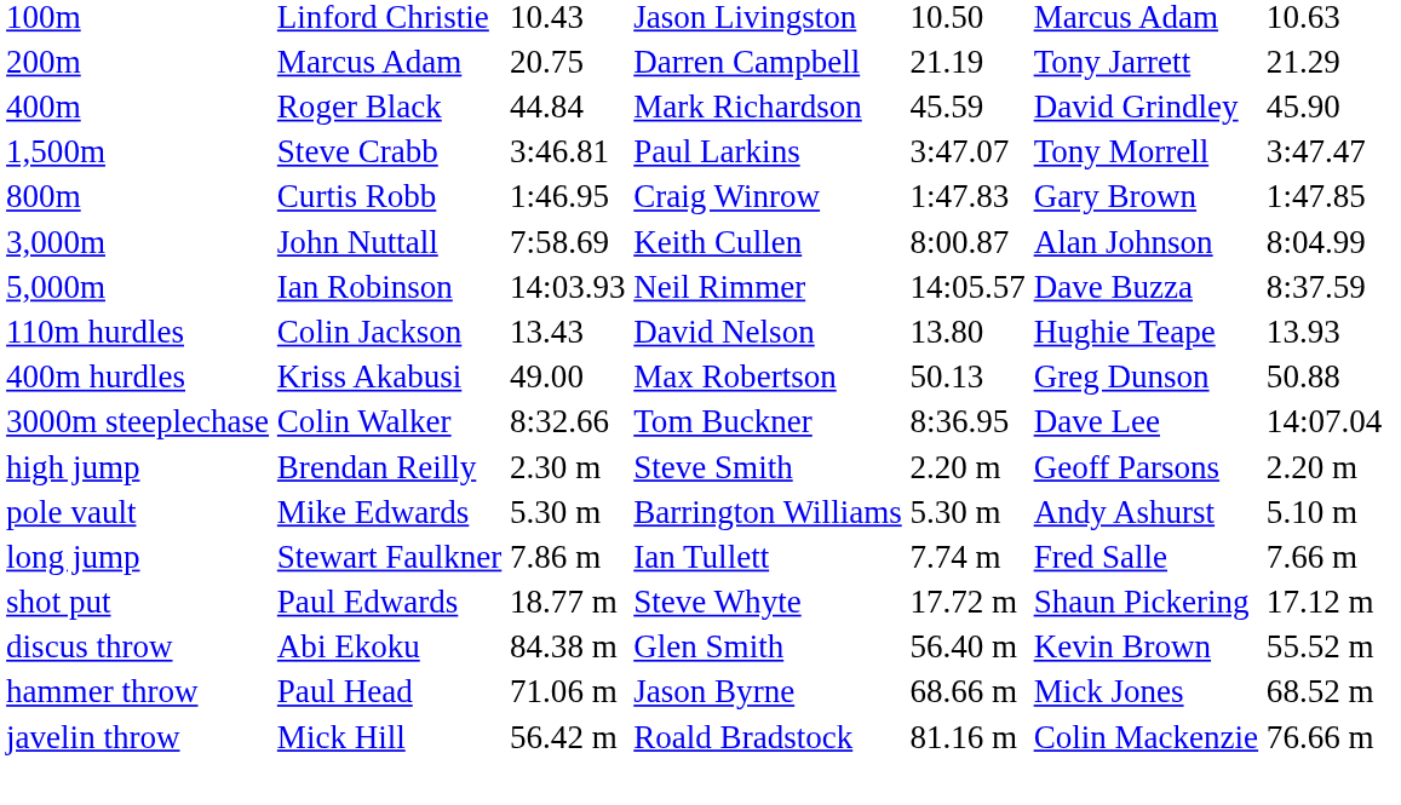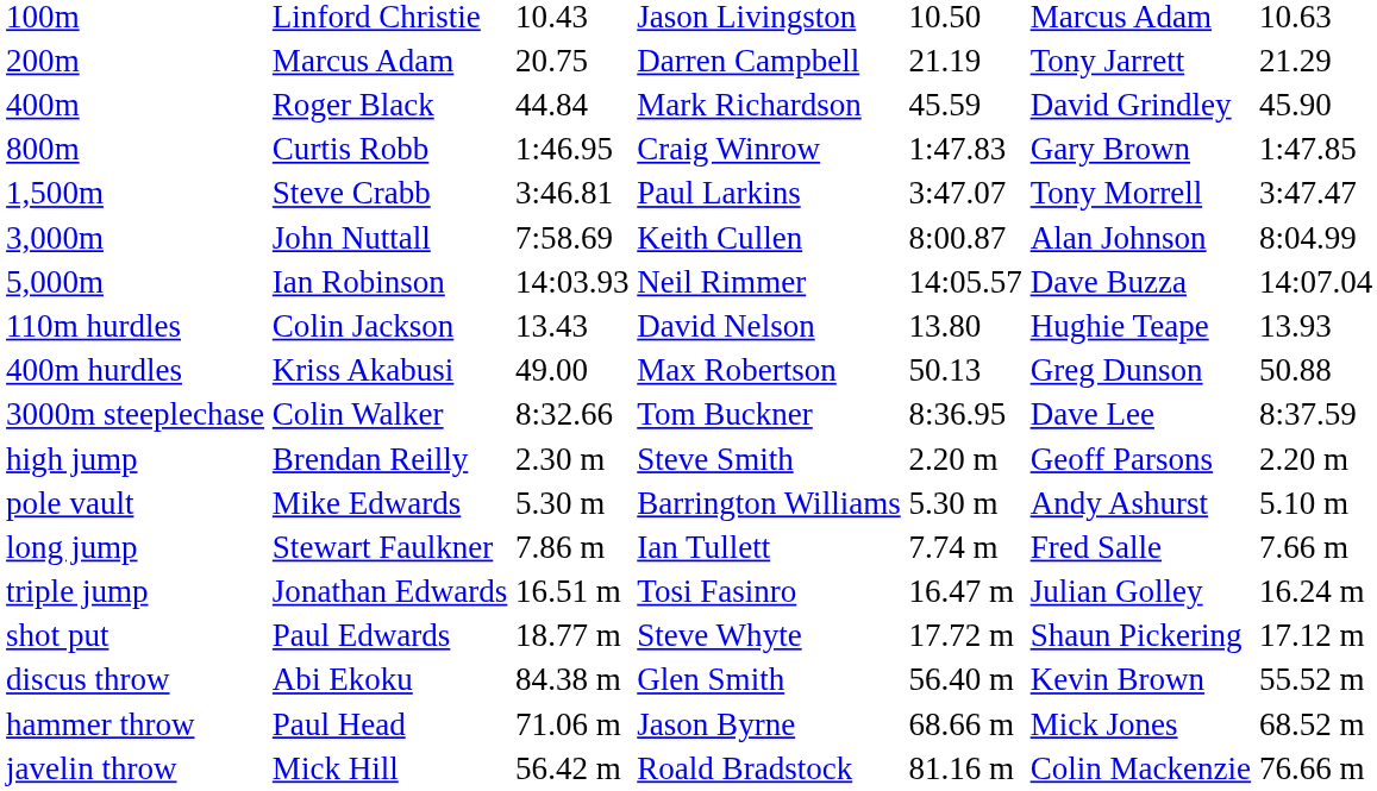 <table>
 <tr>
 <td><a href='#'>100m</a></td>
 <td><a href='#'>Linford Christie</a></td>
 <td>10.43</td>
 <td><a href='#'>Jason Livingston</a></td>
 <td>10.50</td>
 <td><a href='#'>Marcus Adam</a></td>
 <td>10.63</td>
 </tr>
 <tr>
 <td><a href='#'>200m</a></td>
 <td><a href='#'>Marcus Adam</a></td>
 <td>20.75</td>
 <td><a href='#'>Darren Campbell</a></td>
 <td>21.19</td>
 <td><a href='#'>Tony Jarrett</a></td>
 <td>21.29</td>
 </tr>
 <tr>
 <td><a href='#'>400m</a></td>
 <td><a href='#'>Roger Black</a></td>
 <td>44.84</td>
 <td><a href='#'>Mark Richardson</a></td>
 <td>45.59</td>
 <td><a href='#'>David Grindley</a></td>
 <td>45.90</td>
 </tr>
 <tr>
+<td><a href='#'>800m</a></td>
+<td><a href='#'>Curtis Robb</a></td>
+<td>1:46.95</td>
+<td><a href='#'>Craig Winrow</a></td>
+<td>1:47.83</td>
+<td> <a href='#'>Gary Brown</a></td>
+<td>1:47.85</td>
+</tr>
+<tr>
 <td><a href='#'>1,500m</a></td>
 <td><a href='#'>Steve Crabb</a></td>
 <td>3:46.81</td>
 <td><a href='#'>Paul Larkins</a></td>
 <td>3:47.07</td>
 <td><a href='#'>Tony Morrell</a></td>
 <td>3:47.47</td>
-</tr>
-<tr>
-<td><a href='#'>800m</a></td>
-<td><a href='#'>Curtis Robb</a></td>
-<td>1:46.95</td>
-<td><a href='#'>Craig Winrow</a></td>
-<td>1:47.83</td>
-<td> <a href='#'>Gary Brown</a></td>
-<td>1:47.85</td>
 </tr>
 <tr>
 <td><a href='#'>3,000m</a></td>
 <td><a href='#'>John Nuttall</a></td>
 <td>7:58.69</td>
 <td><a href='#'>Keith Cullen</a></td>
 <td>8:00.87</td>
 <td><a href='#'>Alan Johnson</a></td>
 <td>8:04.99</td>
 </tr>
 <tr>
 <td><a href='#'>5,000m</a></td>
 <td><a href='#'>Ian Robinson</a></td>
 <td>14:03.93</td>
 <td><a href='#'>Neil Rimmer</a></td>
 <td>14:05.57</td>
 <td><a href='#'>Dave Buzza</a></td>
-<td>8:37.59</td>
+<td>14:07.04</td>
 </tr>
 <tr>
 <td><a href='#'>110m hurdles</a></td>
 <td> <a href='#'>Colin Jackson</a></td>
 <td>13.43</td>
 <td><a href='#'>David Nelson</a></td>
 <td>13.80</td>
 <td><a href='#'>Hughie Teape</a></td>
 <td>13.93</td>
 </tr>
 <tr>
 <td><a href='#'>400m hurdles</a></td>
 <td><a href='#'>Kriss Akabusi</a></td>
 <td>49.00</td>
 <td><a href='#'>Max Robertson</a></td>
 <td>50.13</td>
 <td><a href='#'>Greg Dunson</a></td>
 <td>50.88</td>
 </tr>
 <tr>
 <td><a href='#'>3000m steeplechase</a></td>
 <td><a href='#'>Colin Walker</a></td>
 <td>8:32.66</td>
 <td><a href='#'>Tom Buckner</a></td>
 <td>8:36.95</td>
 <td><a href='#'>Dave Lee</a></td>
-<td>14:07.04</td>
+<td>8:37.59</td>
 </tr>
 <tr>
 <td><a href='#'>high jump</a></td>
 <td><a href='#'>Brendan Reilly</a></td>
 <td>2.30 m</td>
 <td><a href='#'>Steve Smith</a></td>
 <td>2.20 m</td>
 <td> <a href='#'>Geoff Parsons</a></td>
 <td>2.20 m</td>
 </tr>
 <tr>
 <td><a href='#'>pole vault</a></td>
 <td><a href='#'>Mike Edwards</a></td>
 <td>5.30 m</td>
 <td><a href='#'>Barrington Williams</a></td>
 <td>5.30 m</td>
 <td><a href='#'>Andy Ashurst</a></td>
 <td>5.10 m</td>
 </tr>
 <tr>
 <td><a href='#'>long jump</a></td>
 <td><a href='#'>Stewart Faulkner</a></td>
 <td>7.86 m</td>
 <td><a href='#'>Ian Tullett</a></td>
 <td>7.74 m</td>
 <td><a href='#'>Fred Salle</a></td>
 <td>7.66 m </td>
+</tr>
+<tr>
+<td><a href='#'>triple jump</a></td>
+<td><a href='#'>Jonathan Edwards</a></td>
+<td>16.51 m</td>
+<td><a href='#'>Tosi Fasinro</a></td>
+<td>16.47 m</td>
+<td><a href='#'>Julian Golley</a></td>
+<td>16.24 m </td>
 </tr>
 <tr>
 <td><a href='#'>shot put</a></td>
 <td> <a href='#'>Paul Edwards</a></td>
 <td>18.77 m</td>
 <td> <a href='#'>Steve Whyte</a></td>
 <td>17.72 m</td>
 <td> <a href='#'>Shaun Pickering</a></td>
 <td>17.12 m</td>
 </tr>
 <tr>
 <td><a href='#'>discus throw</a></td>
 <td><a href='#'>Abi Ekoku</a></td>
 <td>84.38 m</td>
 <td><a href='#'>Glen Smith</a></td>
 <td>56.40 m</td>
 <td><a href='#'>Kevin Brown</a></td>
 <td>55.52 m</td>
 </tr>
 <tr>
 <td><a href='#'>hammer throw</a></td>
 <td><a href='#'>Paul Head</a></td>
 <td>71.06 m</td>
 <td><a href='#'>Jason Byrne</a></td>
 <td>68.66 m</td>
 <td><a href='#'>Mick Jones</a></td>
 <td>68.52 m</td>
 </tr>
 <tr>
 <td><a href='#'>javelin throw</a></td>
 <td><a href='#'>Mick Hill</a></td>
 <td>56.42 m</td>
 <td><a href='#'>Roald Bradstock</a></td>
 <td>81.16 m</td>
 <td><a href='#'>Colin Mackenzie</a></td>
 <td>76.66 m</td>
 </tr>
 </table>
